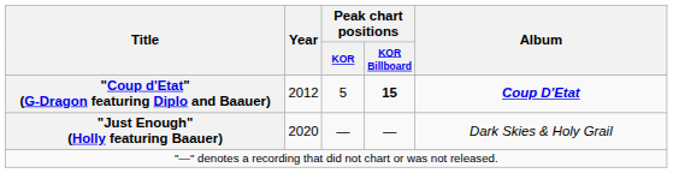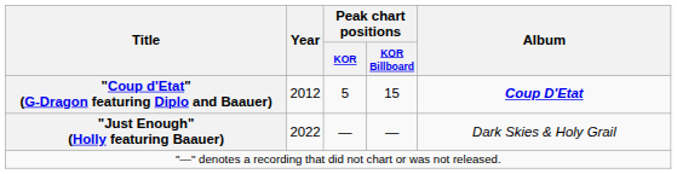 <table class="wikitable plainrowheaders" style="text-align:center;" border="1">
 <tr>
 <th scope="col" rowspan="2" style="width:20em;">Title</th>
 <th scope="col" rowspan="2">Year</th>
 <th scope="col" colspan="2">Peak chart positions</th>
 <th scope="col" rowspan="2" style="width:18em;">Album</th>
 </tr>
 <tr>
 <th scope="col" style="width:3em;font-size:90%;"><small><a href='#'>KOR</a><br></small></th>
 <th scope="col" style="width:3em;font-size:90%;"><small><a href='#'>KOR<br>Billboard</a><br></small></th>
 </tr>
 <tr>
 <th scope="row">"<a href='#'>Coup d'Etat</a>"<br><span>(<a href='#'>G-Dragon</a> featuring <a href='#'>Diplo</a> and Baauer)</span></th>
 <td>2012</td>
 <td>5</td>
-<td><strong>15</strong></td>
+<td>15</td>
 <td><strong><em><a href='#'>Coup D'Etat</a></em></strong></td>
 </tr>
 <tr>
 <th scope="row">"Just Enough" <br><span>(<a href='#'>Holly</a> featuring Baauer)</span></th>
-<td>2020</td>
+<td>2022</td>
 <td>—</td>
 <td>—</td>
 <td><em>Dark Skies & Holy Grail</em></td>
 </tr>
 <tr>
 <td colspan="5" style="font-size:85%">"—" denotes a recording that did not chart or was not released.</td>
 </tr>
 </table>
